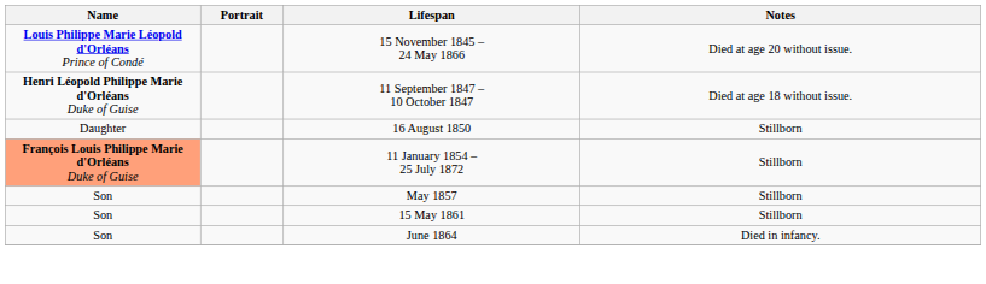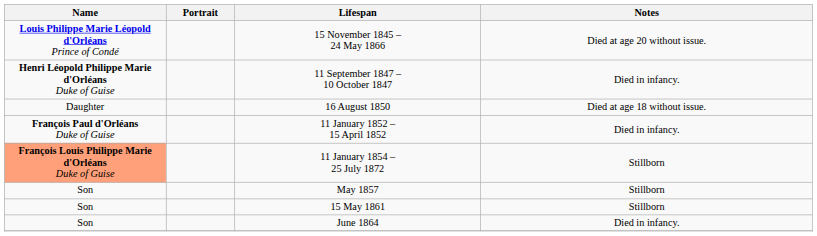 <table style="text-align:center; width:100%" class="wikitable">
 <tr>
 <th width=20%>Name</th>
 <th width=100px>Portrait</th>
 <th>Lifespan</th>
 <th>Notes</th>
 </tr>
 <tr>
 <td><strong><a href='#'>Louis Philippe Marie Léopold d'Orléans</a></strong><br><em>Prince of Condé</em></td>
 <td></td>
 <td>15 November 1845 –<br>24 May 1866</td>
 <td>Died at age 20 without issue.</td>
 </tr>
 <tr>
 <td><strong>Henri Léopold Philippe Marie d'Orléans</strong><br><em>Duke of Guise</em></td>
 <td></td>
 <td>11 September 1847 –<br>10 October 1847</td>
-<td>Died at age 18 without issue.</td>
+<td>Died in infancy.</td>
 </tr>
 <tr>
 <td>Daughter</td>
 <td></td>
 <td>16 August 1850</td>
-<td>Stillborn</td>
+<td>Died at age 18 without issue.</td>
+</tr>
+<tr>
+<td><strong>François Paul d'Orléans</strong><br><em>Duke of Guise</em></td>
+<td></td>
+<td>11 January 1852 –<br>15 April 1852</td>
+<td>Died in infancy.</td>
 </tr>
 <tr>
 <td style="background: lightsalmon;"><strong>François Louis Philippe Marie d'Orléans</strong><br><em> Duke of Guise</em></td>
 <td></td>
 <td>11 January 1854 –<br>25 July 1872</td>
 <td>Stillborn</td>
 </tr>
 <tr>
 <td>Son</td>
 <td></td>
 <td>May 1857</td>
 <td>Stillborn</td>
 </tr>
 <tr>
 <td>Son</td>
 <td></td>
 <td>15 May 1861</td>
 <td>Stillborn</td>
 </tr>
 <tr>
 <td>Son</td>
 <td></td>
 <td>June 1864</td>
 <td>Died in infancy.</td>
 </tr>
 <tr>
 </tr>
 </table>
